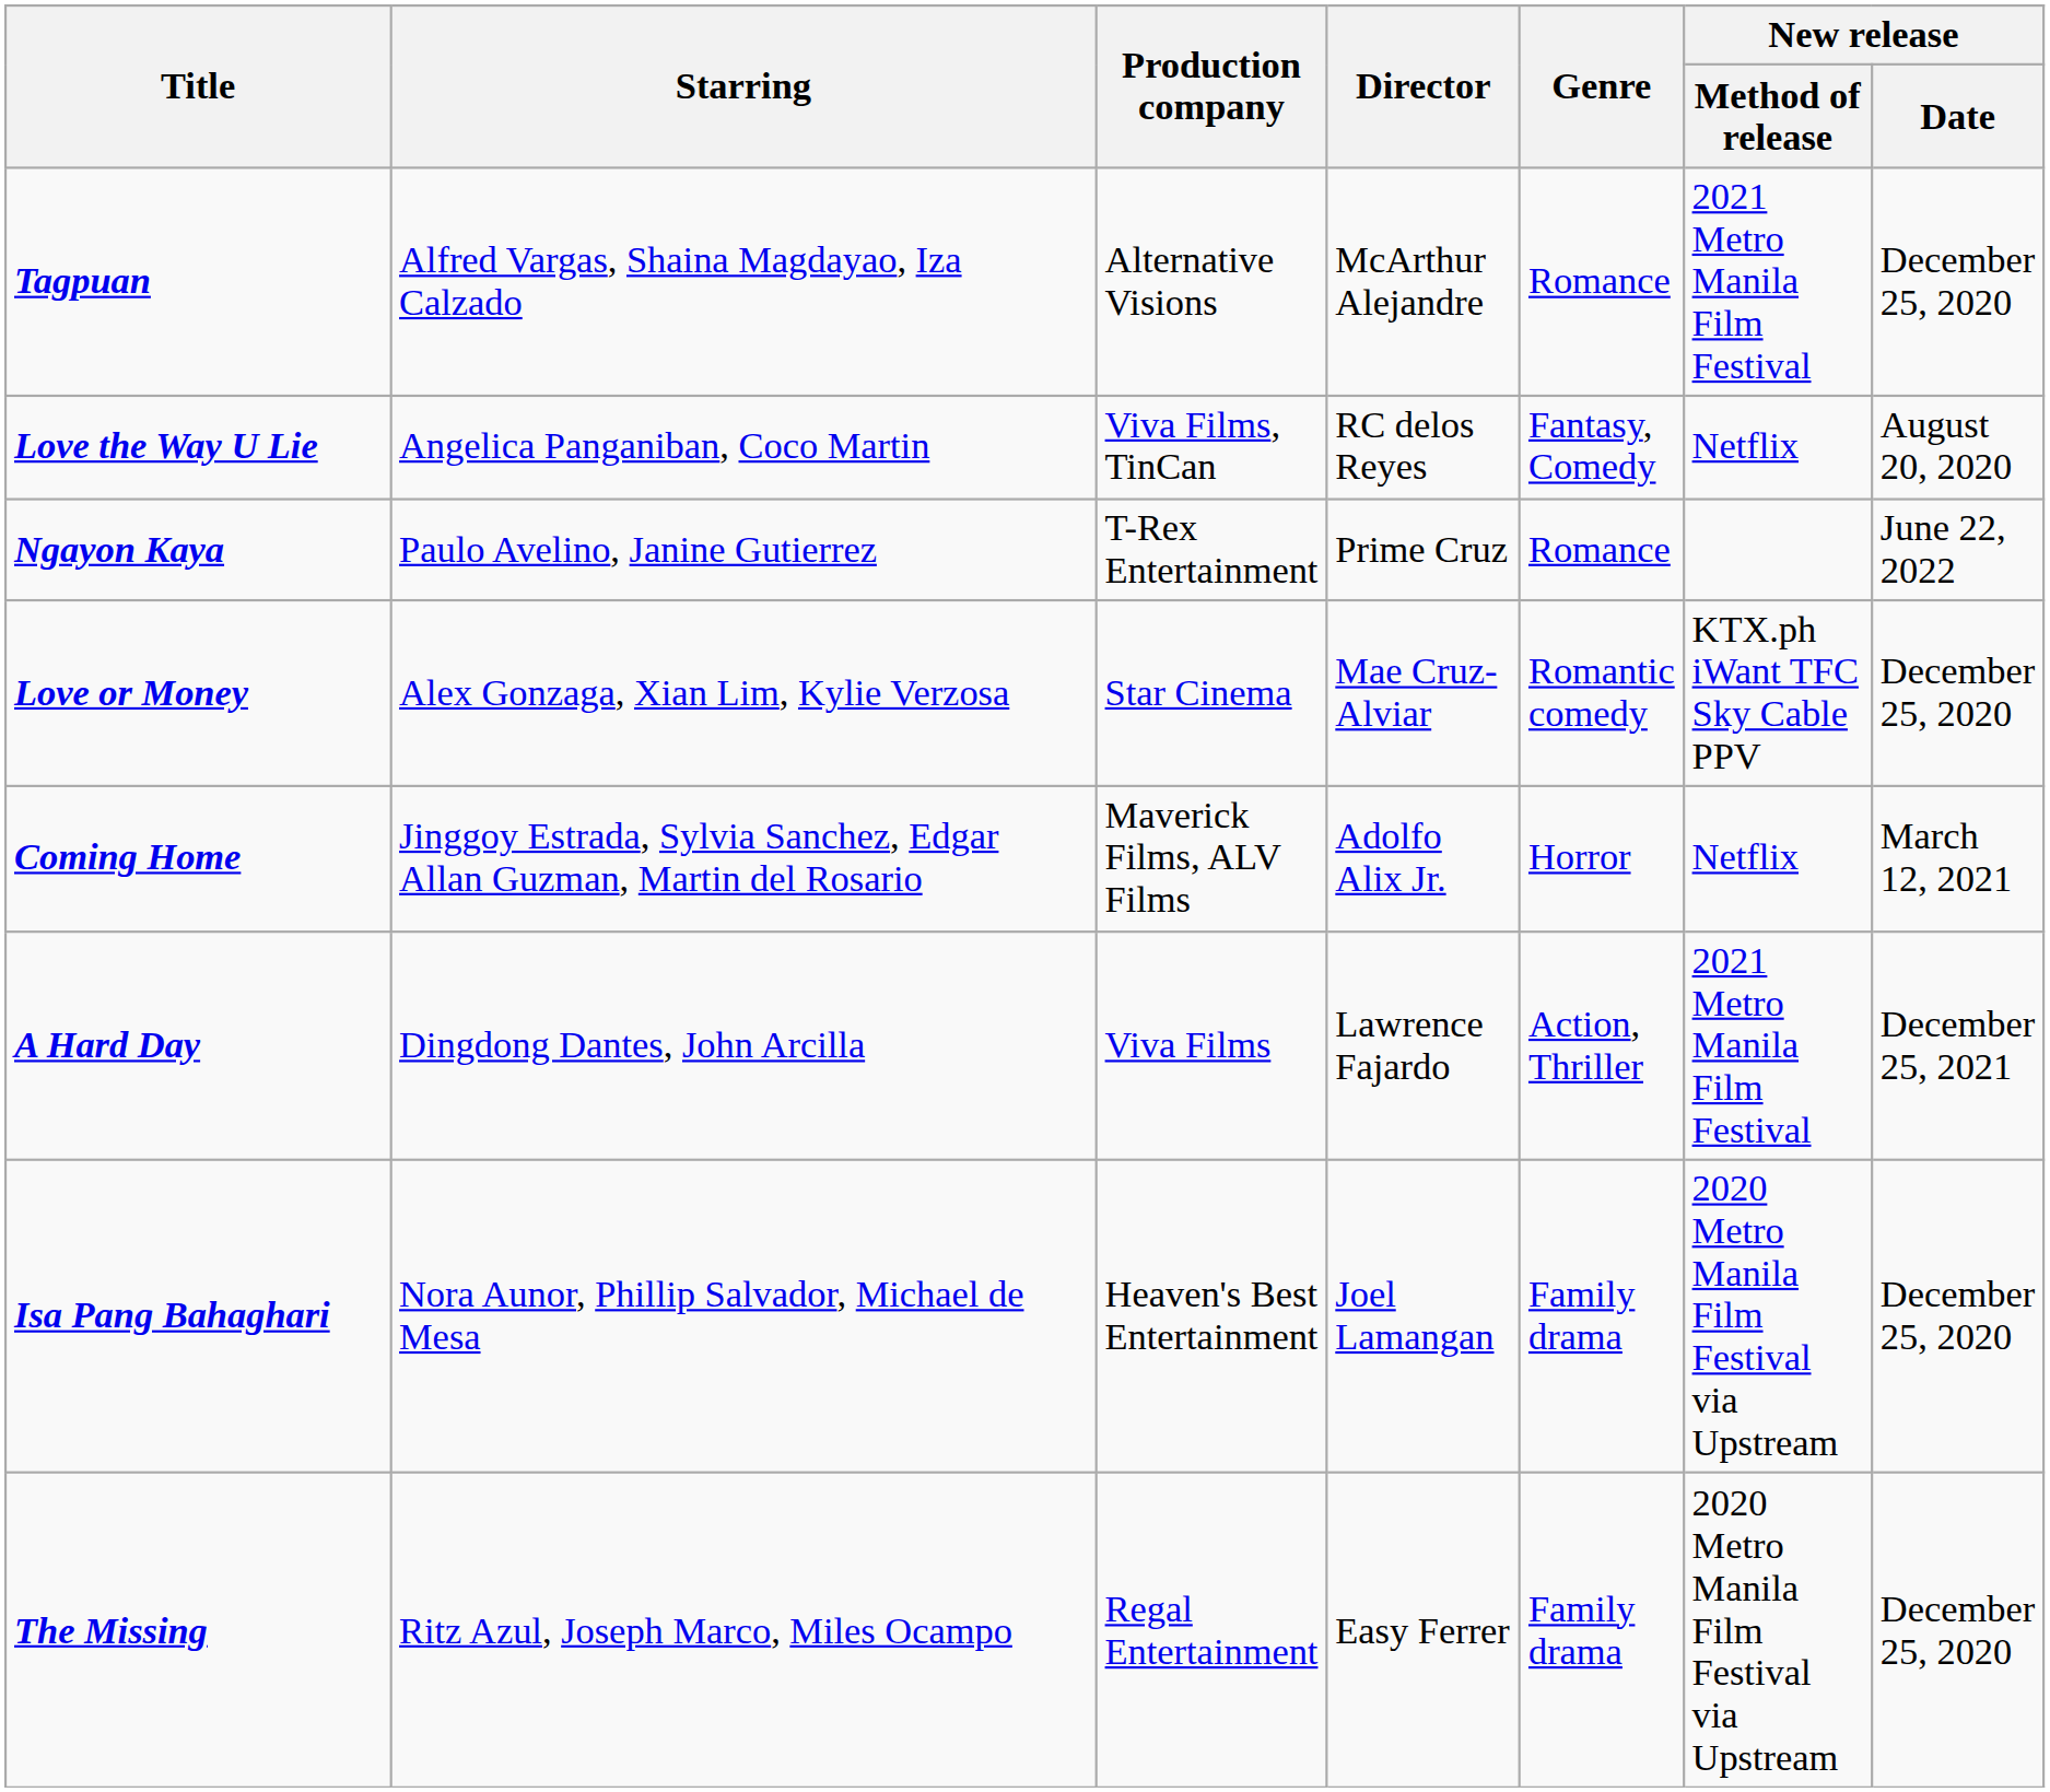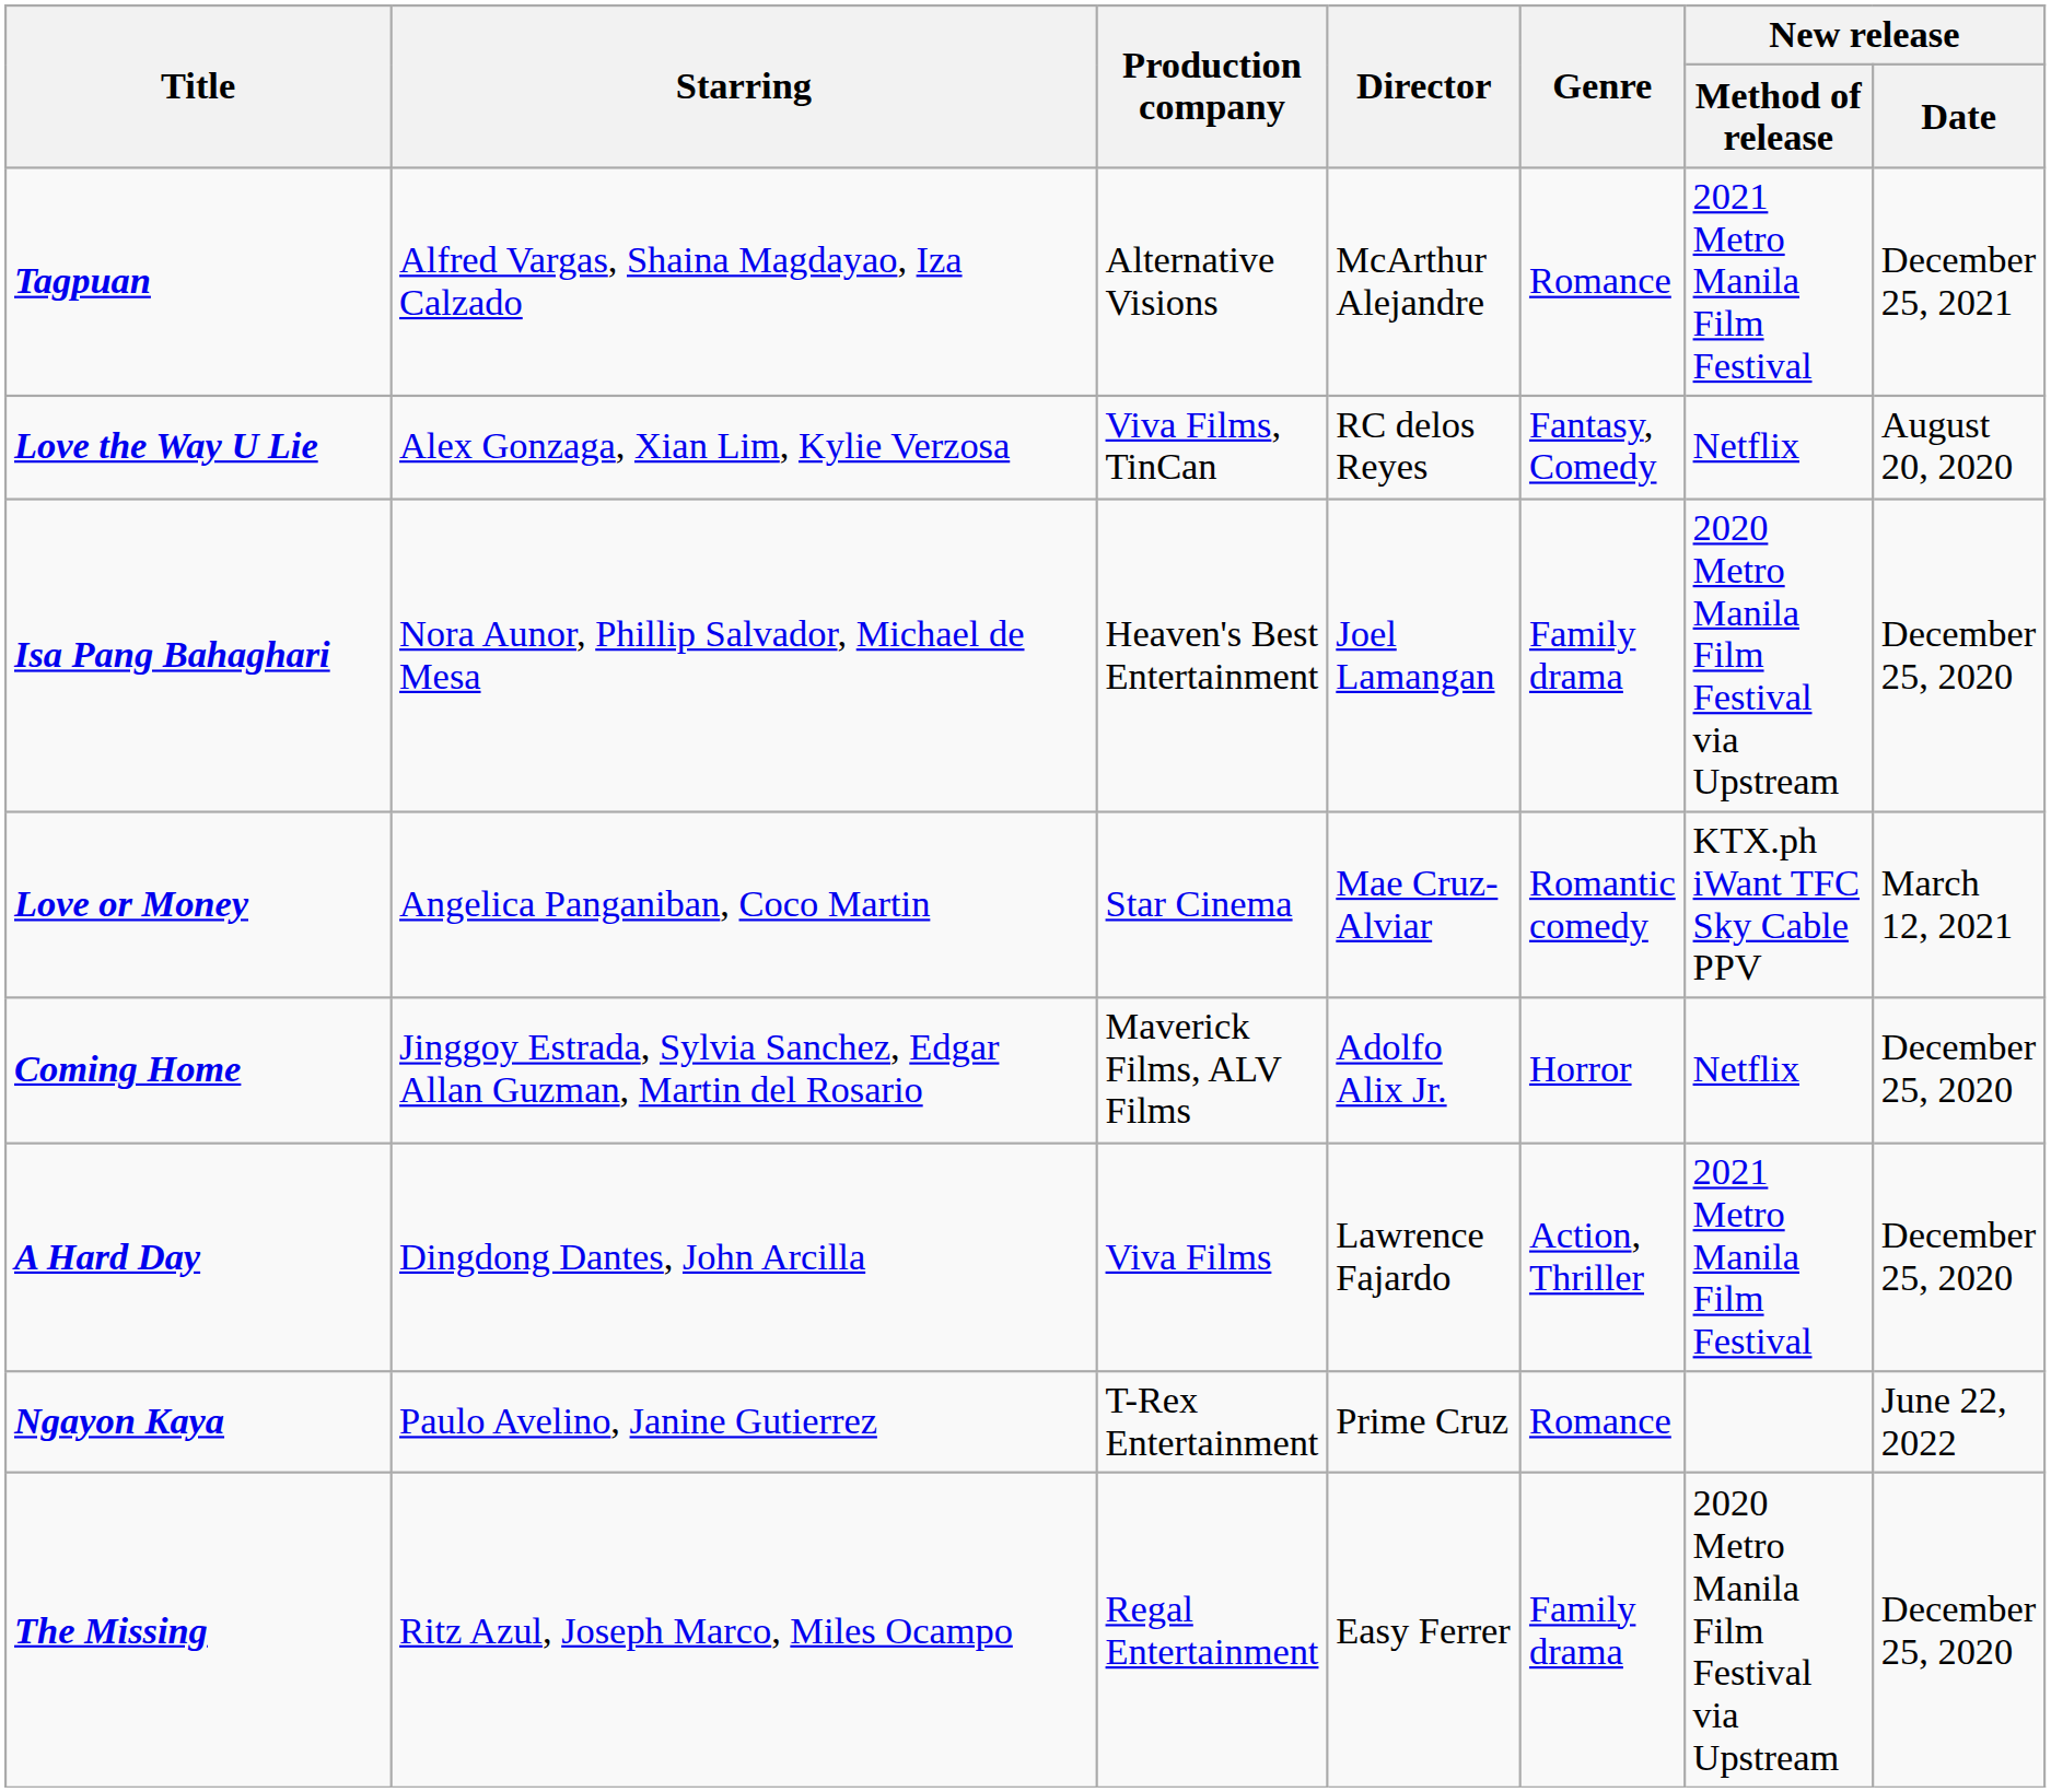 <table class="wikitable sortable style="margin: 1em 1em 1em 0; background: #F9F9F9; border: 1px #AAAAAA solid; border-collapse: collapse; font-size: 90%;">
 <tr>
 <th width="25%" rowspan=2>Title</th>
 <th width="50%" rowspan=2>Starring</th>
 <th width="5%"  rowspan=2>Production company</th>
 <th width="10%"  rowspan=2>Director</th>
 <th rowspan=2>Genre</th>
 <th colspan=2>New release</th>
 </tr>
 <tr>
 <th width="10%">Method of release</th>
 <th>Date</th>
 </tr>
 <tr>
 <td><strong><em><a href='#'>Tagpuan</a></em></strong></td>
 <td><a href='#'>Alfred Vargas</a>, <a href='#'>Shaina Magdayao</a>, <a href='#'>Iza Calzado</a></td>
 <td>Alternative Visions</td>
 <td>McArthur Alejandre</td>
 <td><a href='#'>Romance</a></td>
 <td><a href='#'>2021 Metro Manila Film Festival</a></td>
-<td>December 25, 2020</td>
+<td>December 25, 2021</td>
 </tr>
 <tr>
 <td><strong><em><a href='#'>Love the Way U Lie</a></em></strong></td>
-<td><a href='#'>Angelica Panganiban</a>, <a href='#'>Coco Martin</a></td>
+<td><a href='#'>Alex Gonzaga</a>, <a href='#'>Xian Lim</a>, <a href='#'>Kylie Verzosa</a></td>
 <td><a href='#'>Viva Films</a>, TinCan</td>
 <td>RC delos Reyes</td>
 <td><a href='#'>Fantasy</a>, <a href='#'>Comedy</a></td>
 <td><a href='#'>Netflix</a></td>
 <td>August 20, 2020</td>
+</tr>
+<tr>
+<td><strong><em><a href='#'>Isa Pang Bahaghari</a></em></strong></td>
+<td><a href='#'>Nora Aunor</a>, <a href='#'>Phillip Salvador</a>, <a href='#'>Michael de Mesa</a></td>
+<td>Heaven's Best Entertainment</td>
+<td><a href='#'>Joel Lamangan</a></td>
+<td><a href='#'>Family drama</a></td>
+<td><a href='#'>2020 Metro Manila Film Festival</a> via Upstream</td>
+<td>December 25, 2020</td>
+</tr>
+<tr>
+<td><strong><em><a href='#'>Love or Money</a></em></strong></td>
+<td><a href='#'>Angelica Panganiban</a>, <a href='#'>Coco Martin</a></td>
+<td><a href='#'>Star Cinema</a></td>
+<td><a href='#'>Mae Cruz-Alviar</a></td>
+<td><a href='#'>Romantic comedy</a></td>
+<td>KTX.ph<br><a href='#'>iWant TFC</a><br><a href='#'>Sky Cable</a> PPV</td>
+<td>March 12, 2021</td>
+</tr>
+<tr>
+<td><strong><em><a href='#'>Coming Home</a></em></strong></td>
+<td><a href='#'>Jinggoy Estrada</a>, <a href='#'>Sylvia Sanchez</a>, <a href='#'>Edgar Allan Guzman</a>, <a href='#'>Martin del Rosario</a></td>
+<td>Maverick Films, ALV Films</td>
+<td><a href='#'>Adolfo Alix Jr.</a></td>
+<td><a href='#'>Horror</a></td>
+<td><a href='#'>Netflix</a></td>
+<td>December 25, 2020</td>
+</tr>
+<tr>
+<td><strong><em><a href='#'>A Hard Day</a></em></strong></td>
+<td><a href='#'>Dingdong Dantes</a>, <a href='#'>John Arcilla</a></td>
+<td><a href='#'>Viva Films</a></td>
+<td>Lawrence Fajardo</td>
+<td><a href='#'>Action</a>, <a href='#'>Thriller</a></td>
+<td><a href='#'>2021 Metro Manila Film Festival</a></td>
+<td>December 25, 2020</td>
 </tr>
 <tr>
 <td><strong><em><a href='#'>Ngayon Kaya</a></em></strong></td>
 <td><a href='#'>Paulo Avelino</a>, <a href='#'>Janine Gutierrez</a></td>
 <td>T-Rex Entertainment</td>
 <td>Prime Cruz</td>
 <td><a href='#'>Romance</a></td>
 <td></td>
 <td>June 22, 2022</td>
 </tr>
 <tr>
-<td><strong><em><a href='#'>Love or Money</a></em></strong></td>
-<td><a href='#'>Alex Gonzaga</a>, <a href='#'>Xian Lim</a>, <a href='#'>Kylie Verzosa</a></td>
-<td><a href='#'>Star Cinema</a></td>
-<td><a href='#'>Mae Cruz-Alviar</a></td>
-<td><a href='#'>Romantic comedy</a></td>
-<td>KTX.ph<br><a href='#'>iWant TFC</a><br><a href='#'>Sky Cable</a> PPV</td>
-<td>December 25, 2020</td>
-</tr>
-<tr>
-<td><strong><em><a href='#'>Coming Home</a></em></strong></td>
-<td><a href='#'>Jinggoy Estrada</a>, <a href='#'>Sylvia Sanchez</a>, <a href='#'>Edgar Allan Guzman</a>, <a href='#'>Martin del Rosario</a></td>
-<td>Maverick Films, ALV Films</td>
-<td><a href='#'>Adolfo Alix Jr.</a></td>
-<td><a href='#'>Horror</a></td>
-<td><a href='#'>Netflix</a></td>
-<td>March 12, 2021</td>
-</tr>
-<tr>
-<td><strong><em><a href='#'>A Hard Day</a></em></strong></td>
-<td><a href='#'>Dingdong Dantes</a>, <a href='#'>John Arcilla</a></td>
-<td><a href='#'>Viva Films</a></td>
-<td>Lawrence Fajardo</td>
-<td><a href='#'>Action</a>, <a href='#'>Thriller</a></td>
-<td><a href='#'>2021 Metro Manila Film Festival</a></td>
-<td>December 25, 2021</td>
-</tr>
-<tr>
-<td><strong><em><a href='#'>Isa Pang Bahaghari</a></em></strong></td>
-<td><a href='#'>Nora Aunor</a>, <a href='#'>Phillip Salvador</a>, <a href='#'>Michael de Mesa</a></td>
-<td>Heaven's Best Entertainment</td>
-<td><a href='#'>Joel Lamangan</a></td>
-<td><a href='#'>Family drama</a></td>
-<td><a href='#'>2020 Metro Manila Film Festival</a> via Upstream</td>
-<td>December 25, 2020</td>
-</tr>
-<tr>
 <td><strong><em><a href='#'>The Missing</a></em></strong></td>
 <td><a href='#'>Ritz Azul</a>, <a href='#'>Joseph Marco</a>, <a href='#'>Miles Ocampo</a></td>
 <td><a href='#'>Regal Entertainment</a></td>
 <td>Easy Ferrer</td>
 <td><a href='#'>Family drama</a></td>
 <td>2020 Metro Manila Film Festival via Upstream</td>
 <td>December 25, 2020</td>
 </tr>
 </table>
